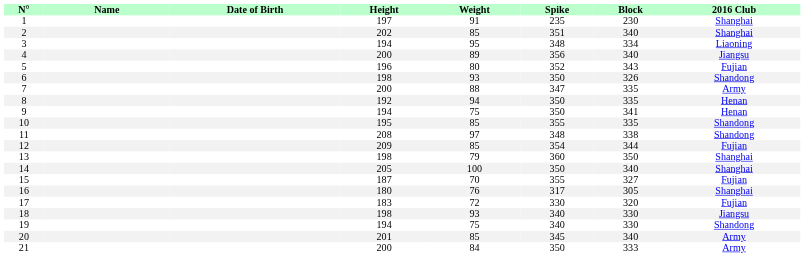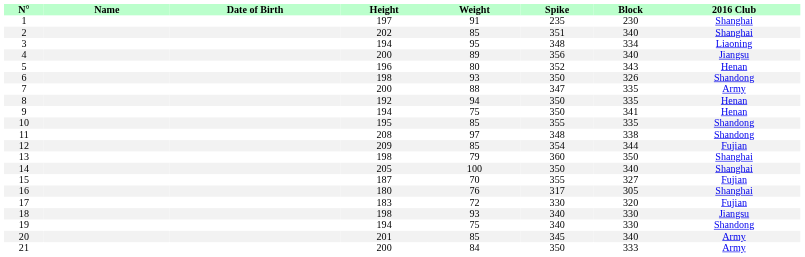 <table style="text-align:center; border:none;" cellpadding=0 cellspacing=0 width=100%>
 <tr style="background: #bbffcc;">
 <th width="5%">N°</th>
 <th width=200px>Name</th>
 <th>Date of Birth</th>
 <th>Height</th>
 <th>Weight</th>
 <th>Spike</th>
 <th>Block</th>
 <th>2016 Club</th>
 </tr>
 <tr>
 <td>1</td>
 <td></td>
 <td></td>
 <td>197</td>
 <td>91</td>
 <td>235</td>
 <td>230</td>
 <td><a href='#'>Shanghai</a></td>
 </tr>
 <tr bgcolor="#f2f2f2">
 <td>2</td>
 <td></td>
 <td></td>
 <td>202</td>
 <td>85</td>
 <td>351</td>
 <td>340</td>
 <td><a href='#'>Shanghai</a></td>
 </tr>
 <tr>
 <td>3</td>
 <td></td>
 <td></td>
 <td>194</td>
 <td>95</td>
 <td>348</td>
 <td>334</td>
 <td><a href='#'>Liaoning</a></td>
 </tr>
 <tr bgcolor="#f2f2f2">
 <td>4</td>
 <td></td>
 <td></td>
 <td>200</td>
 <td>89</td>
 <td>356</td>
 <td>340</td>
 <td><a href='#'>Jiangsu</a></td>
 </tr>
 <tr>
 <td>5</td>
 <td></td>
 <td></td>
 <td>196</td>
 <td>80</td>
 <td>352</td>
 <td>343</td>
-<td><a href='#'>Fujian</a></td>
+<td><a href='#'>Henan</a></td>
 </tr>
 <tr bgcolor="#f2f2f2">
 <td>6</td>
 <td></td>
 <td></td>
 <td>198</td>
 <td>93</td>
 <td>350</td>
 <td>326</td>
 <td><a href='#'>Shandong</a></td>
 </tr>
 <tr>
 <td>7</td>
 <td></td>
 <td></td>
 <td>200</td>
 <td>88</td>
 <td>347</td>
 <td>335</td>
 <td><a href='#'>Army</a></td>
 </tr>
 <tr bgcolor="#f2f2f2">
 <td>8</td>
 <td></td>
 <td></td>
 <td>192</td>
 <td>94</td>
 <td>350</td>
 <td>335</td>
 <td><a href='#'>Henan</a></td>
 </tr>
 <tr>
 <td>9</td>
 <td></td>
 <td></td>
 <td>194</td>
 <td>75</td>
 <td>350</td>
 <td>341</td>
 <td><a href='#'>Henan</a></td>
 </tr>
 <tr bgcolor="#f2f2f2">
 <td>10</td>
 <td></td>
 <td></td>
 <td>195</td>
 <td>85</td>
 <td>355</td>
 <td>335</td>
 <td><a href='#'>Shandong</a></td>
 </tr>
 <tr>
 <td>11</td>
 <td></td>
 <td></td>
 <td>208</td>
 <td>97</td>
 <td>348</td>
 <td>338</td>
 <td><a href='#'>Shandong</a></td>
 </tr>
 <tr bgcolor="#f2f2f2">
 <td>12</td>
 <td></td>
 <td></td>
 <td>209</td>
 <td>85</td>
 <td>354</td>
 <td>344</td>
 <td><a href='#'>Fujian</a></td>
 </tr>
 <tr>
 <td>13</td>
 <td></td>
 <td></td>
 <td>198</td>
 <td>79</td>
 <td>360</td>
 <td>350</td>
 <td><a href='#'>Shanghai</a></td>
 </tr>
 <tr bgcolor="#f2f2f2">
 <td>14</td>
 <td></td>
 <td></td>
 <td>205</td>
 <td>100</td>
 <td>350</td>
 <td>340</td>
 <td><a href='#'>Shanghai</a></td>
 </tr>
 <tr>
 <td>15</td>
 <td></td>
 <td></td>
 <td>187</td>
 <td>70</td>
 <td>355</td>
 <td>327</td>
 <td><a href='#'>Fujian</a></td>
 </tr>
 <tr bgcolor="#f2f2f2">
 <td>16</td>
 <td></td>
 <td></td>
 <td>180</td>
 <td>76</td>
 <td>317</td>
 <td>305</td>
 <td><a href='#'>Shanghai</a></td>
 </tr>
 <tr>
 <td>17</td>
 <td></td>
 <td></td>
 <td>183</td>
 <td>72</td>
 <td>330</td>
 <td>320</td>
 <td><a href='#'>Fujian</a></td>
 </tr>
 <tr bgcolor="#f2f2f2">
 <td>18</td>
 <td></td>
 <td></td>
 <td>198</td>
 <td>93</td>
 <td>340</td>
 <td>330</td>
 <td><a href='#'>Jiangsu</a></td>
 </tr>
 <tr>
 <td>19</td>
 <td></td>
 <td></td>
 <td>194</td>
 <td>75</td>
 <td>340</td>
 <td>330</td>
 <td><a href='#'>Shandong</a></td>
 </tr>
 <tr bgcolor="#f2f2f2">
 <td>20</td>
 <td></td>
 <td></td>
 <td>201</td>
 <td>85</td>
 <td>345</td>
 <td>340</td>
 <td><a href='#'>Army</a></td>
 </tr>
 <tr>
 <td>21</td>
 <td></td>
 <td></td>
 <td>200</td>
 <td>84</td>
 <td>350</td>
 <td>333</td>
 <td><a href='#'>Army</a></td>
 </tr>
 </table>
